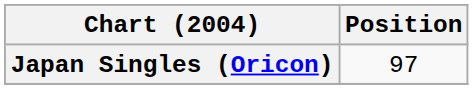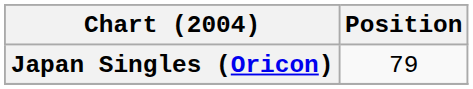 <table class="wikitable plainrowheaders" style="text-align:center">
 <tr>
 <th scope="col">Chart (2004)</th>
 <th scope="col">Position</th>
 </tr>
 <tr>
 <th scope="row">Japan Singles (<a href='#'>Oricon</a>)</th>
-<td style="text-align:center;">97</td>
+<td style="text-align:center;">79</td>
 </tr>
 <tr>
 </tr>
 </table>
